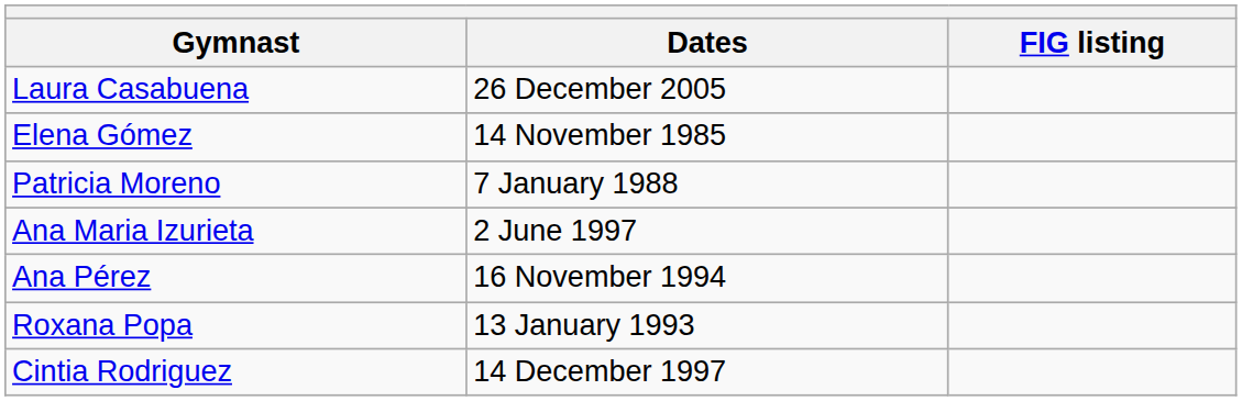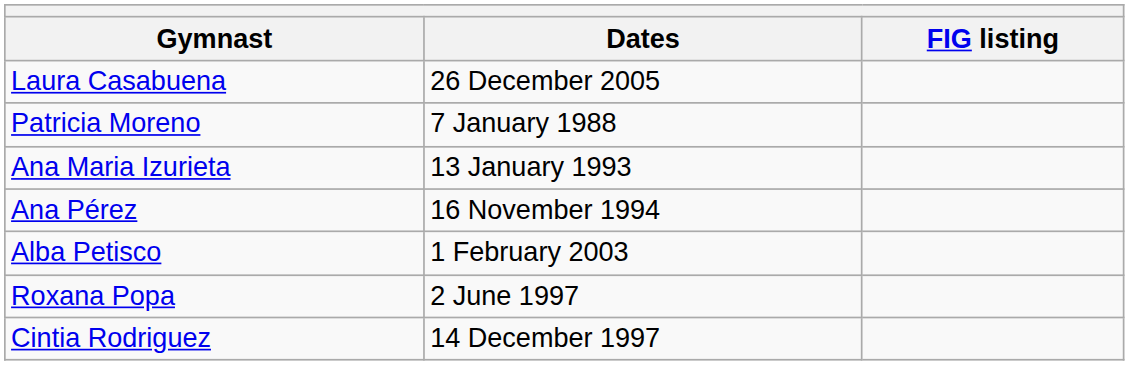 <table class="wikitable  mw-collapsible mw-collapsed" width="75%">
 <tr>
 <th colspan="3"></th>
 </tr>
 <tr>
 <th>Gymnast</th>
 <th>Dates</th>
 <th><a href='#'>FIG</a> listing</th>
 </tr>
 <tr>
 <td><a href='#'>Laura Casabuena</a></td>
 <td>26 December 2005</td>
 <td></td>
 </tr>
 <tr>
-<td><a href='#'>Elena Gómez</a></td>
-<td>14 November 1985</td>
-<td></td>
-</tr>
-<tr>
 <td><a href='#'>Patricia Moreno</a></td>
 <td>7 January 1988</td>
 <td></td>
 </tr>
 <tr>
 <td><a href='#'>Ana Maria Izurieta</a></td>
-<td>2 June 1997</td>
+<td>13 January 1993</td>
 <td></td>
 </tr>
 <tr>
 <td><a href='#'>Ana Pérez</a></td>
 <td>16 November 1994</td>
 <td></td>
 </tr>
 <tr>
+<td><a href='#'>Alba Petisco</a></td>
+<td>1 February 2003</td>
+<td></td>
+</tr>
+<tr>
 <td><a href='#'>Roxana Popa</a></td>
-<td>13 January 1993</td>
+<td>2 June 1997</td>
 <td></td>
 </tr>
 <tr>
 <td><a href='#'>Cintia Rodriguez</a></td>
 <td>14 December 1997</td>
 <td></td>
 </tr>
 </table>
